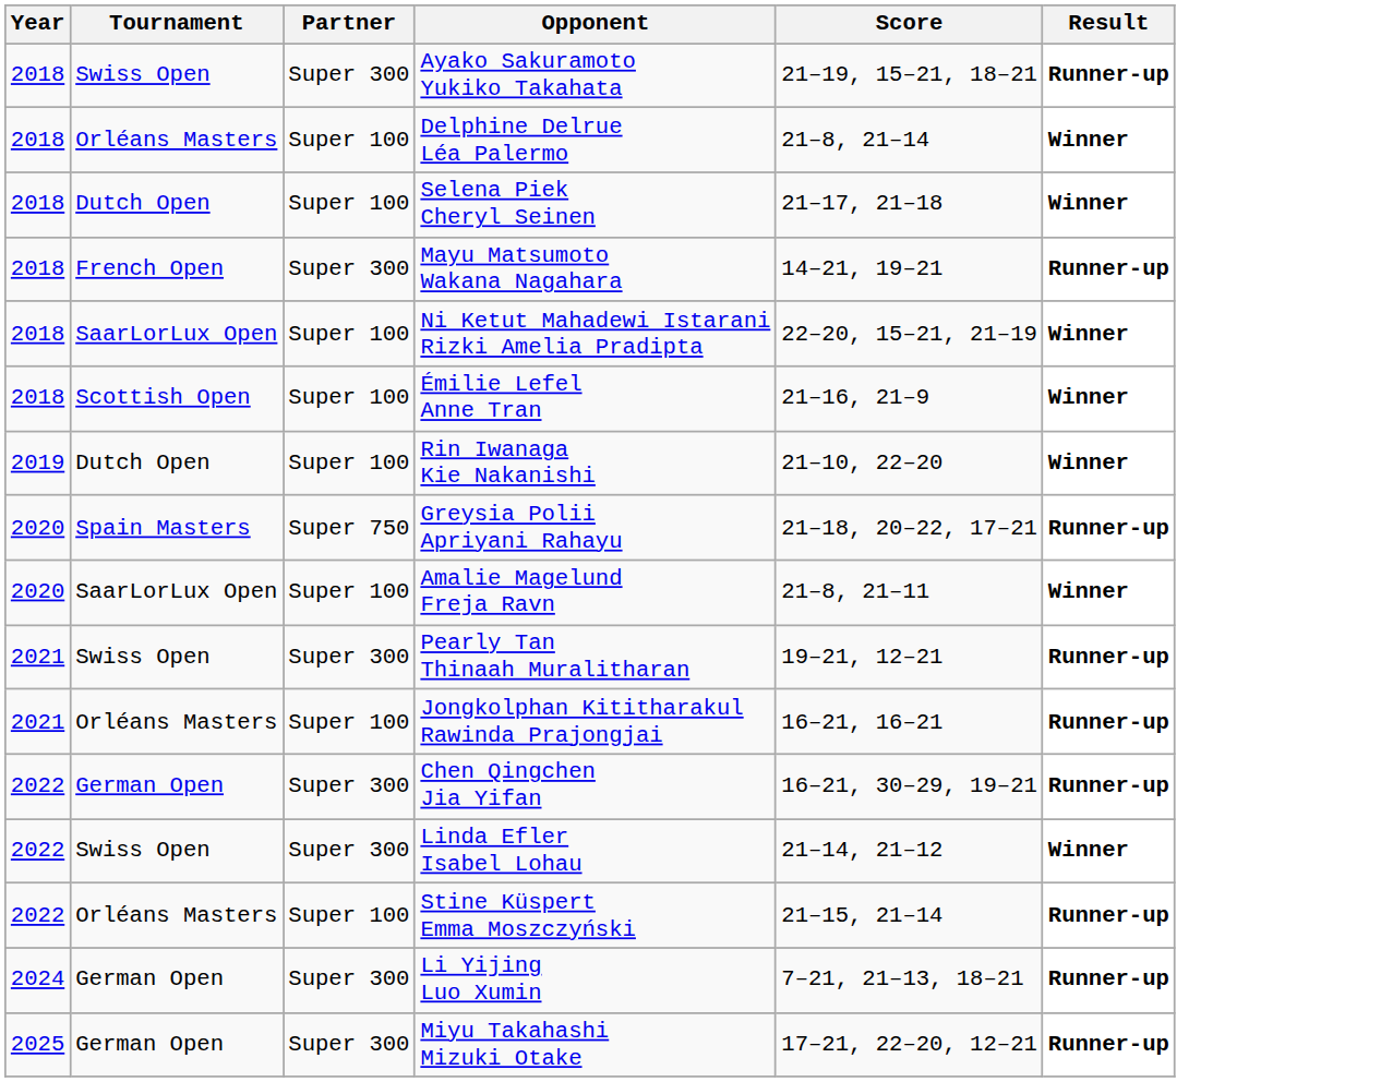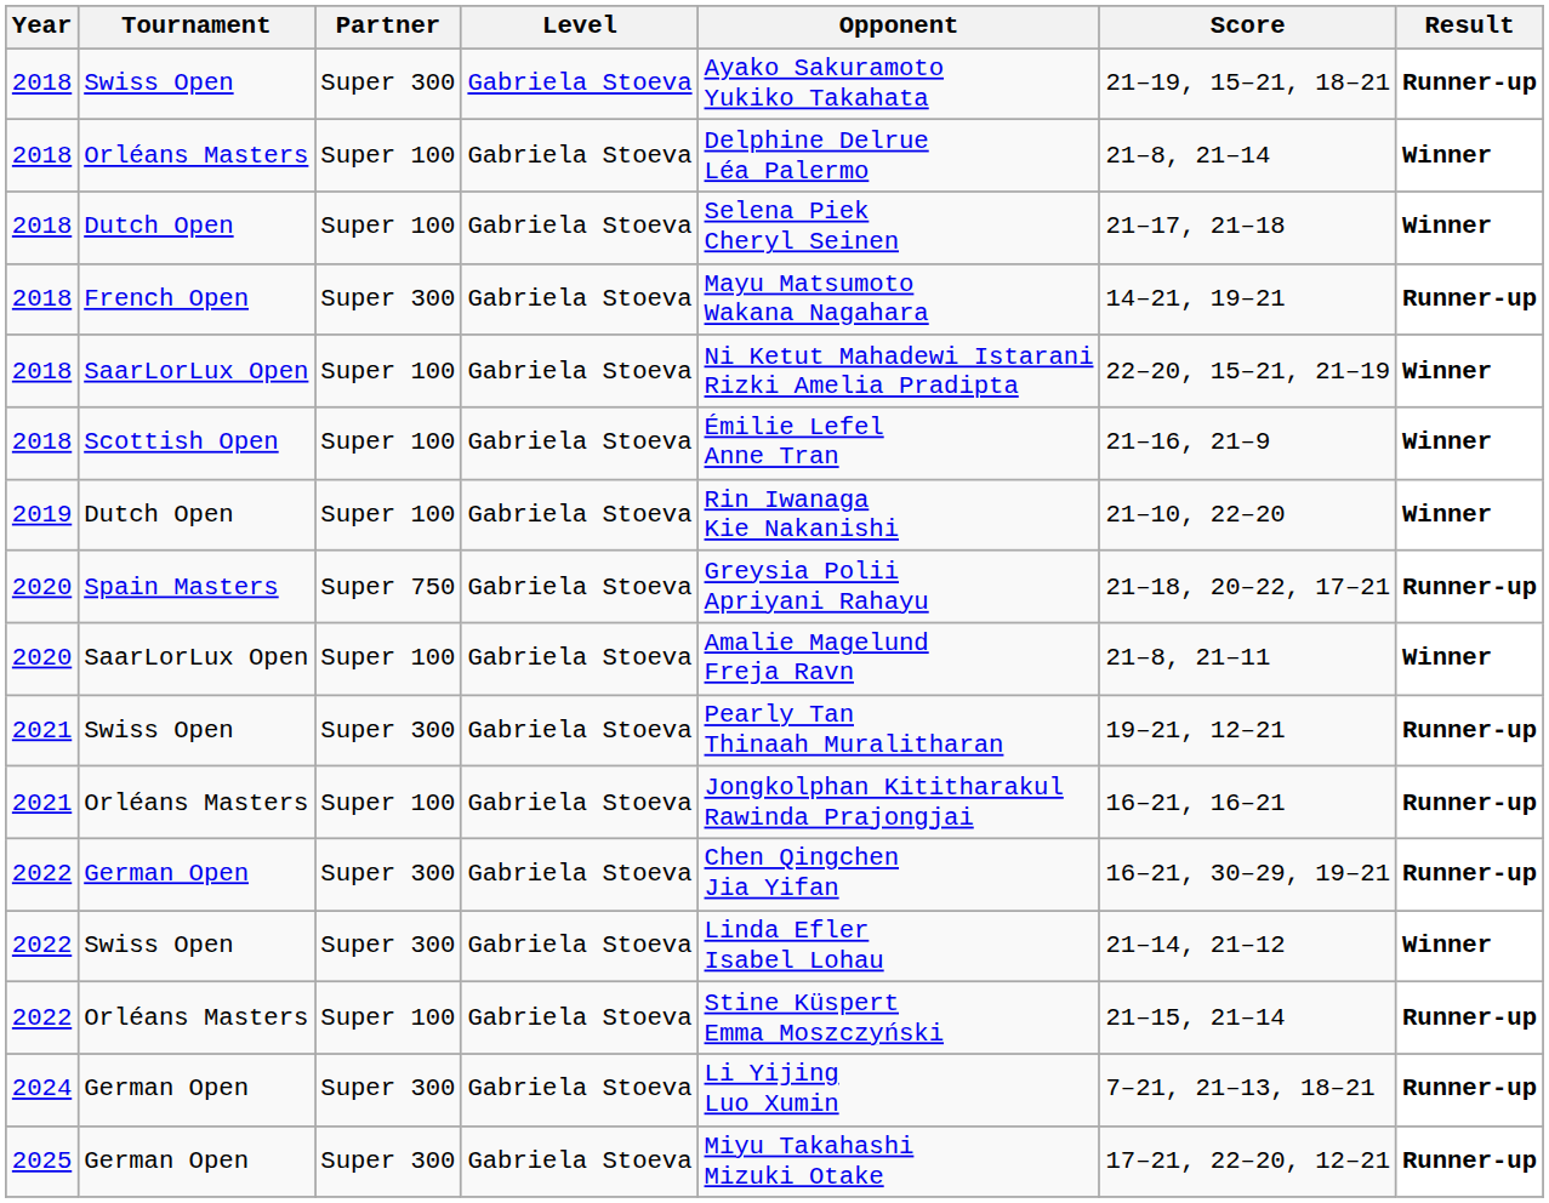 <table class="sortable wikitable" style="font-size: 90%;">
 <tr>
 <th>Year</th>
 <th>Tournament</th>
 <th>Partner</th>
+<th>Level</th>
 <th>Opponent</th>
 <th>Score</th>
 <th>Result</th>
 </tr>
 <tr>
 <td align="center"><a href='#'>2018</a></td>
 <td align="left"><a href='#'>Swiss Open</a></td>
 <td align="left">Super 300</td>
+<td align="left"> <a href='#'>Gabriela Stoeva</a></td>
 <td align="left"> <a href='#'>Ayako Sakuramoto</a><br> <a href='#'>Yukiko Takahata</a></td>
 <td align="left">21–19, 15–21, 18–21</td>
 <td style="text-align:left; background:white"> <strong>Runner-up</strong></td>
 </tr>
 <tr>
 <td align="center"><a href='#'>2018</a></td>
 <td align="left"><a href='#'>Orléans Masters</a></td>
 <td align="left">Super 100</td>
+<td align="left"> Gabriela Stoeva</td>
 <td align="left"> <a href='#'>Delphine Delrue</a><br> <a href='#'>Léa Palermo</a></td>
 <td align="left">21–8, 21–14</td>
 <td style="text-align:left; background:white"> <strong>Winner</strong></td>
 </tr>
 <tr>
 <td align="center"><a href='#'>2018</a></td>
 <td align="left"><a href='#'>Dutch Open</a></td>
 <td align="left">Super 100</td>
+<td align="left"> Gabriela Stoeva</td>
 <td align="left"> <a href='#'>Selena Piek</a><br> <a href='#'>Cheryl Seinen</a></td>
 <td align="left">21–17, 21–18</td>
 <td style="text-align:left; background:white"> <strong>Winner</strong></td>
 </tr>
 <tr>
 <td align="center"><a href='#'>2018</a></td>
 <td align="left"><a href='#'>French Open</a></td>
 <td align="left">Super 300</td>
+<td align="left"> Gabriela Stoeva</td>
 <td align="left"> <a href='#'>Mayu Matsumoto</a><br> <a href='#'>Wakana Nagahara</a></td>
 <td align="left">14–21, 19–21</td>
 <td style="text-align:left; background:white"> <strong>Runner-up</strong></td>
 </tr>
 <tr>
 <td align="center"><a href='#'>2018</a></td>
 <td align="left"><a href='#'>SaarLorLux Open</a></td>
 <td align="left">Super 100</td>
+<td align="left"> Gabriela Stoeva</td>
 <td align="left"> <a href='#'>Ni Ketut Mahadewi Istarani</a><br> <a href='#'>Rizki Amelia Pradipta</a></td>
 <td align="left">22–20, 15–21, 21–19</td>
 <td style="text-align:left; background:white"> <strong>Winner</strong></td>
 </tr>
 <tr>
 <td align="center"><a href='#'>2018</a></td>
 <td align="left"><a href='#'>Scottish Open</a></td>
 <td align="left">Super 100</td>
+<td align="left"> Gabriela Stoeva</td>
 <td align="left"> <a href='#'>Émilie Lefel</a><br> <a href='#'>Anne Tran</a></td>
 <td align="left">21–16, 21–9</td>
 <td style="text-align:left; background:white"> <strong>Winner</strong></td>
 </tr>
 <tr>
 <td align="center"><a href='#'>2019</a></td>
 <td align="left">Dutch Open</td>
 <td align="left">Super 100</td>
+<td align="left"> Gabriela Stoeva</td>
 <td align="left"> <a href='#'>Rin Iwanaga</a><br> <a href='#'>Kie Nakanishi</a></td>
 <td align="left">21–10, 22–20</td>
 <td style="text-align:left; background:white"> <strong>Winner</strong></td>
 </tr>
 <tr>
 <td align="center"><a href='#'>2020</a></td>
 <td align="left"><a href='#'>Spain Masters</a></td>
 <td align="left">Super 750</td>
+<td align="left"> Gabriela Stoeva</td>
 <td align="left"> <a href='#'>Greysia Polii</a><br> <a href='#'>Apriyani Rahayu</a></td>
 <td align="left">21–18, 20–22, 17–21</td>
 <td style="text-align:left; background:white"> <strong>Runner-up</strong></td>
 </tr>
 <tr>
 <td align="center"><a href='#'>2020</a></td>
 <td align="left">SaarLorLux Open</td>
 <td align="left">Super 100</td>
+<td align="left"> Gabriela Stoeva</td>
 <td align="left"> <a href='#'>Amalie Magelund</a><br> <a href='#'>Freja Ravn</a></td>
 <td align="left">21–8, 21–11</td>
 <td style="text-align:left; background:white"> <strong>Winner</strong></td>
 </tr>
 <tr>
 <td align="center"><a href='#'>2021</a></td>
 <td align="left">Swiss Open</td>
 <td align="left">Super 300</td>
+<td align="left"> Gabriela Stoeva</td>
 <td align="left"> <a href='#'>Pearly Tan</a><br> <a href='#'>Thinaah Muralitharan</a></td>
 <td align="left">19–21, 12–21</td>
 <td style="text-align:left; background:white"> <strong>Runner-up</strong></td>
 </tr>
 <tr>
 <td align="center"><a href='#'>2021</a></td>
 <td align="left">Orléans Masters</td>
 <td align="left">Super 100</td>
+<td align="left"> Gabriela Stoeva</td>
 <td align="left"> <a href='#'>Jongkolphan Kititharakul</a><br> <a href='#'>Rawinda Prajongjai</a></td>
 <td align="left">16–21, 16–21</td>
 <td style="text-align:left; background:white"> <strong>Runner-up</strong></td>
 </tr>
 <tr>
 <td align="center"><a href='#'>2022</a></td>
 <td align="left"><a href='#'>German Open</a></td>
 <td align="left">Super 300</td>
+<td align="left"> Gabriela Stoeva</td>
 <td align="left"> <a href='#'>Chen Qingchen</a><br> <a href='#'>Jia Yifan</a></td>
 <td align="left">16–21, 30–29, 19–21</td>
 <td style="text-align:left; background:white"> <strong>Runner-up</strong></td>
 </tr>
 <tr>
 <td align="center"><a href='#'>2022</a></td>
 <td align="left">Swiss Open</td>
 <td align="left">Super 300</td>
+<td align="left"> Gabriela Stoeva</td>
 <td align="left"> <a href='#'>Linda Efler</a><br> <a href='#'>Isabel Lohau</a></td>
 <td align="left">21–14, 21–12</td>
 <td style="text-align:left; background:white"> <strong>Winner</strong></td>
 </tr>
 <tr>
 <td align="center"><a href='#'>2022</a></td>
 <td align="left">Orléans Masters</td>
 <td align="left">Super 100</td>
+<td align="left"> Gabriela Stoeva</td>
 <td align="left"> <a href='#'>Stine Küspert</a><br> <a href='#'>Emma Moszczyński</a></td>
 <td align="left">21–15, 21–14</td>
 <td style="text-align:left; background:white"> <strong>Runner-up</strong></td>
 </tr>
 <tr>
 <td align="center"><a href='#'>2024</a></td>
 <td align="left">German Open</td>
 <td align="left">Super 300</td>
+<td align="left"> Gabriela Stoeva</td>
 <td align="left"> <a href='#'>Li Yijing</a><br> <a href='#'>Luo Xumin</a></td>
 <td align="left">7–21, 21–13, 18–21</td>
 <td style="text-align:left; background:white"> <strong>Runner-up</strong></td>
 </tr>
 <tr>
 <td align="center"><a href='#'>2025</a></td>
 <td align="left">German Open</td>
 <td align="left">Super 300</td>
+<td align="left"> Gabriela Stoeva</td>
 <td align="left"> <a href='#'>Miyu Takahashi</a><br> <a href='#'>Mizuki Otake</a></td>
 <td align="left">17–21, 22–20, 12–21</td>
 <td style="text-align:left; background: white"> <strong>Runner-up</strong></td>
 </tr>
 </table>
